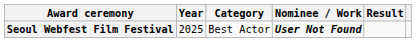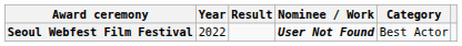 <table class="wikitable plainrowheaders">
 <tr>
 <th scope="col">Award ceremony</th>
 <th scope="col">Year</th>
+<th scope="col">Result</th>
+<th scope="col">Nominee / Work</th>
 <th scope="col">Category</th>
-<th scope="col">Nominee / Work</th>
-<th scope="col">Result</th>
 <th scope="col" class="unsortable"></th>
 </tr>
 <tr>
 <th scope="row">Seoul Webfest Film Festival</th>
-<td style="text-align:center">2025</td>
+<td style="text-align:center">2022</td>
+<td></td>
+<td><strong><em>User Not Found</em></strong></td>
 <td>Best Actor</td>
-<td><strong><em>User Not Found</em></strong></td>
-<td></td>
 <td style="text-align:center"></td>
 </tr>
 </table>
